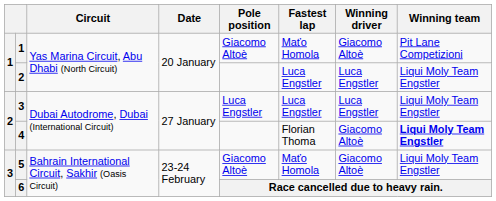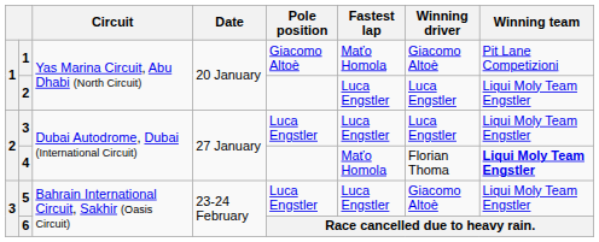 <table class="wikitable" style="font-size: 85%;">
 <tr>
 <th colspan=2></th>
 <th>Circuit</th>
 <th>Date</th>
 <th>Pole position</th>
 <th>Fastest lap</th>
 <th>Winning driver</th>
 <th>Winning team</th>
 </tr>
 <tr>
 <th rowspan=2>1</th>
 <th>1</th>
 <td rowspan=2> <a href='#'>Yas Marina Circuit</a>, <a href='#'>Abu Dhabi</a> <small>(North Circuit)</small></td>
 <td rowspan=2>20 January</td>
 <td> <a href='#'>Giacomo Altoè</a></td>
 <td> <a href='#'>Maťo Homola</a></td>
 <td> <a href='#'>Giacomo Altoè</a></td>
 <td> <a href='#'>Pit Lane Competizioni</a></td>
 </tr>
 <tr>
 <th>2</th>
 <td></td>
 <td> <a href='#'>Luca Engstler</a></td>
 <td> <a href='#'>Luca Engstler</a></td>
 <td> <a href='#'>Liqui Moly Team Engstler</a></td>
 </tr>
 <tr>
 <th rowspan=2>2</th>
 <th>3</th>
 <td rowspan=2> <a href='#'>Dubai Autodrome</a>, <a href='#'>Dubai</a> <small>(International Circuit)</small></td>
 <td rowspan=2>27 January</td>
 <td> <a href='#'>Luca Engstler</a></td>
 <td> <a href='#'>Luca Engstler</a></td>
 <td> <a href='#'>Luca Engstler</a></td>
 <td> <a href='#'>Liqui Moly Team Engstler</a></td>
 </tr>
 <tr>
 <th>4</th>
 <td></td>
+<td> <a href='#'>Maťo Homola</a></td>
 <td> Florian Thoma</td>
-<td> <a href='#'>Giacomo Altoè</a></td>
 <td><strong> <a href='#'>Liqui Moly Team Engstler</a></strong></td>
 </tr>
 <tr>
 <th rowspan=2>3</th>
 <th>5</th>
 <td rowspan=2> <a href='#'>Bahrain International Circuit</a>, <a href='#'>Sakhir</a> <small>(Oasis Circuit)</small></td>
 <td rowspan=2>23-24 February</td>
-<td> <a href='#'>Giacomo Altoè</a></td>
-<td> <a href='#'>Maťo Homola</a></td>
+<td> <a href='#'>Luca Engstler</a></td>
+<td> <a href='#'>Luca Engstler</a></td>
 <td> <a href='#'>Giacomo Altoè</a></td>
 <td> <a href='#'>Liqui Moly Team Engstler</a></td>
 </tr>
 <tr>
 <th>6</th>
 <th colspan=4>Race cancelled due to heavy rain.</th>
 </tr>
 </table>
